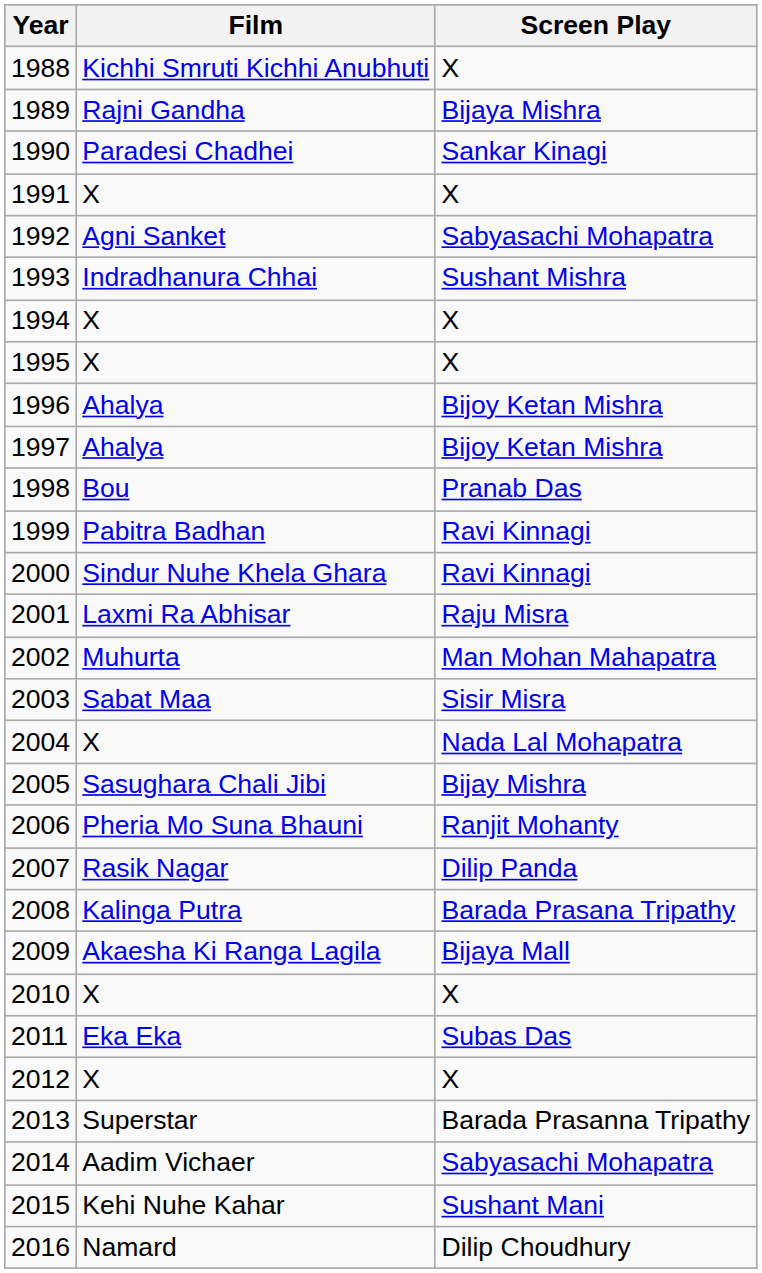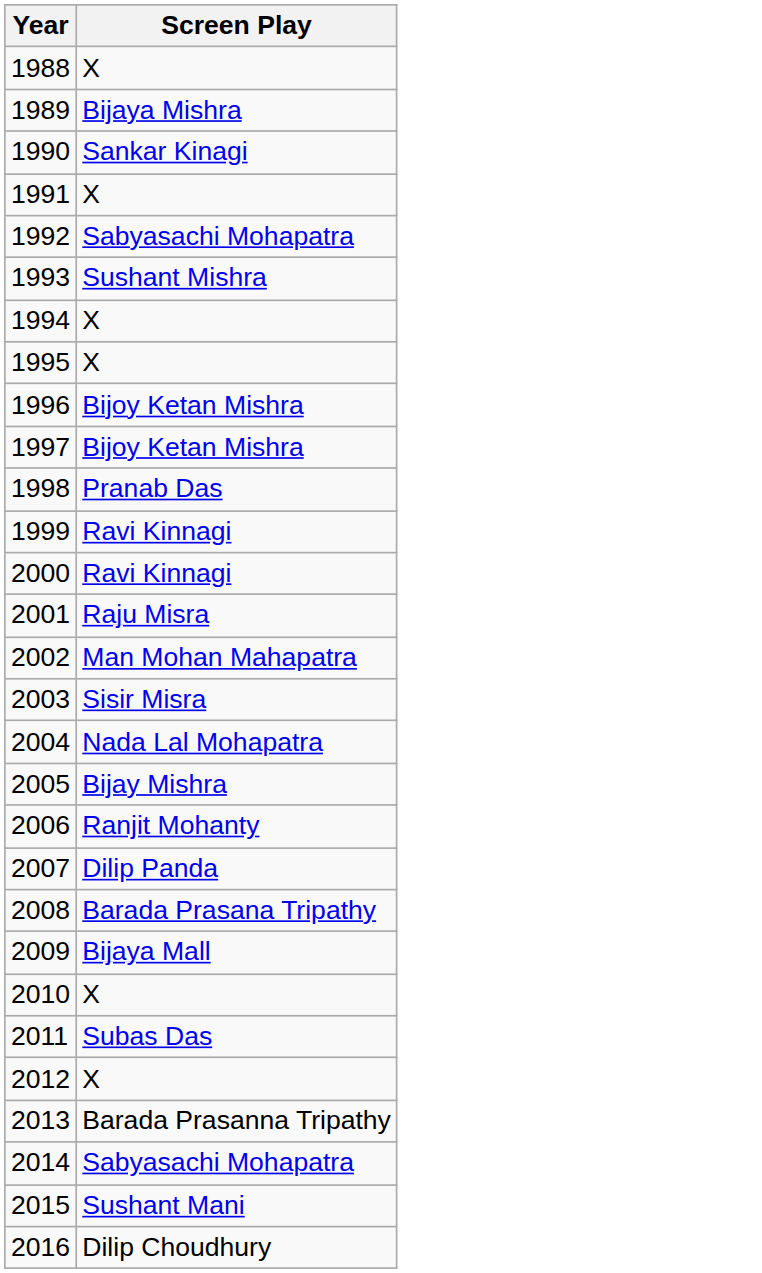 <table class="wikitable sortable">
 <tr>
 <th>Year</th>
-<th>Film</th>
 <th>Screen Play</th>
 </tr>
 <tr>
 <td>1988</td>
-<td><a href='#'>Kichhi Smruti Kichhi Anubhuti</a></td>
 <td>X</td>
 </tr>
 <tr>
 <td>1989</td>
-<td><a href='#'>Rajni Gandha</a></td>
 <td><a href='#'>Bijaya Mishra</a></td>
 </tr>
 <tr>
 <td>1990</td>
-<td><a href='#'>Paradesi Chadhei</a></td>
 <td><a href='#'>Sankar Kinagi</a></td>
 </tr>
 <tr>
 <td>1991</td>
 <td>X</td>
-<td>X</td>
 </tr>
 <tr>
 <td>1992</td>
-<td><a href='#'>Agni Sanket</a></td>
 <td><a href='#'>Sabyasachi Mohapatra</a></td>
 </tr>
 <tr>
 <td>1993</td>
-<td><a href='#'>Indradhanura Chhai</a></td>
 <td><a href='#'>Sushant Mishra</a></td>
 </tr>
 <tr>
 <td>1994</td>
 <td>X</td>
-<td>X</td>
 </tr>
 <tr>
 <td>1995</td>
 <td>X</td>
-<td>X</td>
 </tr>
 <tr>
 <td>1996</td>
-<td><a href='#'>Ahalya</a></td>
 <td><a href='#'>Bijoy Ketan Mishra</a></td>
 </tr>
 <tr>
 <td>1997</td>
-<td><a href='#'>Ahalya</a></td>
 <td><a href='#'>Bijoy Ketan Mishra</a></td>
 </tr>
 <tr>
 <td>1998</td>
-<td><a href='#'>Bou</a></td>
 <td><a href='#'>Pranab Das</a></td>
 </tr>
 <tr>
 <td>1999</td>
-<td><a href='#'>Pabitra Badhan</a></td>
 <td><a href='#'>Ravi Kinnagi</a></td>
 </tr>
 <tr>
 <td>2000</td>
-<td><a href='#'>Sindur Nuhe Khela Ghara</a></td>
 <td><a href='#'>Ravi Kinnagi</a></td>
 </tr>
 <tr>
 <td>2001</td>
-<td><a href='#'>Laxmi Ra Abhisar</a></td>
 <td><a href='#'>Raju Misra</a></td>
 </tr>
 <tr>
 <td>2002</td>
-<td><a href='#'>Muhurta</a></td>
 <td><a href='#'>Man Mohan Mahapatra</a></td>
 </tr>
 <tr>
 <td>2003</td>
-<td><a href='#'>Sabat Maa</a></td>
 <td><a href='#'>Sisir Misra</a></td>
 </tr>
 <tr>
 <td>2004</td>
-<td>X</td>
 <td><a href='#'>Nada Lal Mohapatra</a></td>
 </tr>
 <tr>
 <td>2005</td>
-<td><a href='#'>Sasughara Chali Jibi</a></td>
 <td><a href='#'>Bijay Mishra</a></td>
 </tr>
 <tr>
 <td>2006</td>
-<td><a href='#'>Pheria Mo Suna Bhauni</a></td>
 <td><a href='#'>Ranjit Mohanty</a></td>
 </tr>
 <tr>
 <td>2007</td>
-<td><a href='#'>Rasik Nagar</a></td>
 <td><a href='#'>Dilip Panda</a></td>
 </tr>
 <tr>
 <td>2008</td>
-<td><a href='#'>Kalinga Putra</a></td>
 <td><a href='#'>Barada Prasana Tripathy</a></td>
 </tr>
 <tr>
 <td>2009</td>
-<td><a href='#'>Akaesha Ki Ranga Lagila</a></td>
 <td><a href='#'>Bijaya Mall</a></td>
 </tr>
 <tr>
 <td>2010</td>
 <td>X</td>
-<td>X</td>
 </tr>
 <tr>
 <td>2011</td>
-<td><a href='#'>Eka Eka</a></td>
 <td><a href='#'>Subas Das</a></td>
 </tr>
 <tr>
 <td>2012</td>
 <td>X</td>
-<td>X</td>
 </tr>
 <tr>
 <td>2013</td>
-<td>Superstar</td>
 <td>Barada Prasanna Tripathy</td>
 </tr>
 <tr>
 <td>2014</td>
-<td>Aadim Vichaer</td>
 <td><a href='#'>Sabyasachi Mohapatra</a></td>
 </tr>
 <tr>
 <td>2015</td>
-<td>Kehi Nuhe Kahar</td>
 <td><a href='#'>Sushant Mani</a></td>
 </tr>
 <tr>
 <td>2016</td>
-<td>Namard</td>
 <td>Dilip Choudhury</td>
 </tr>
 </table>
